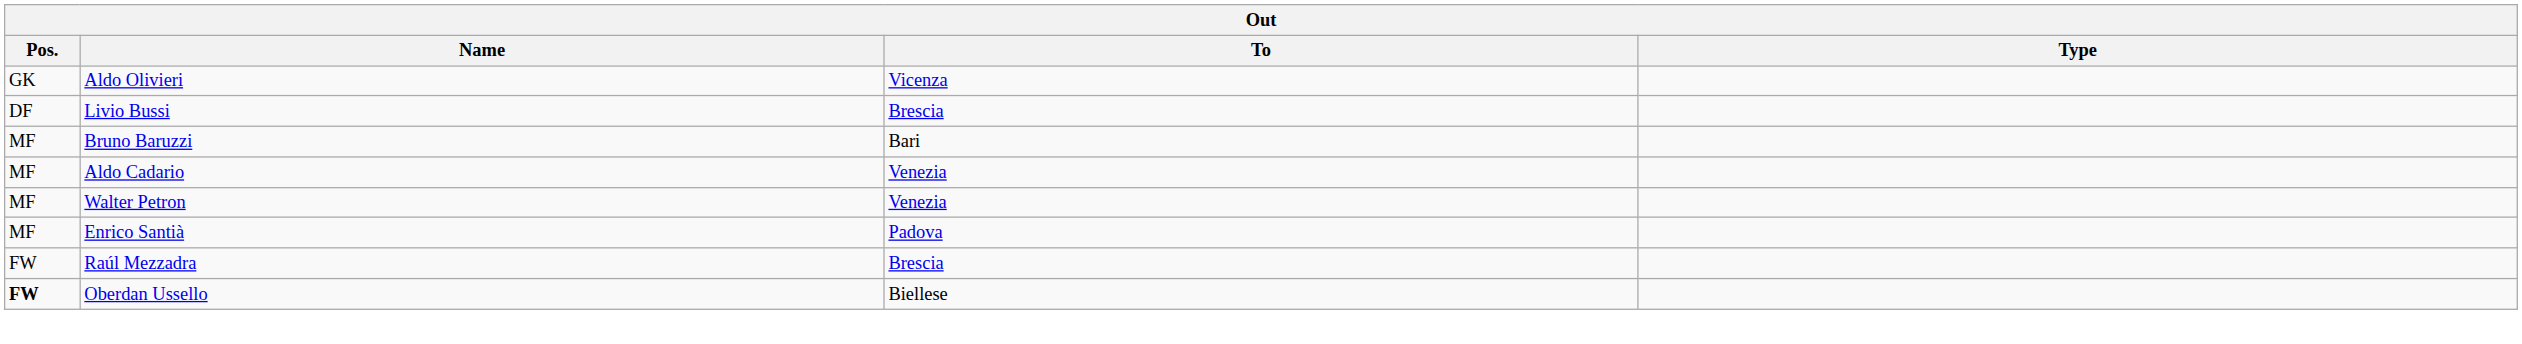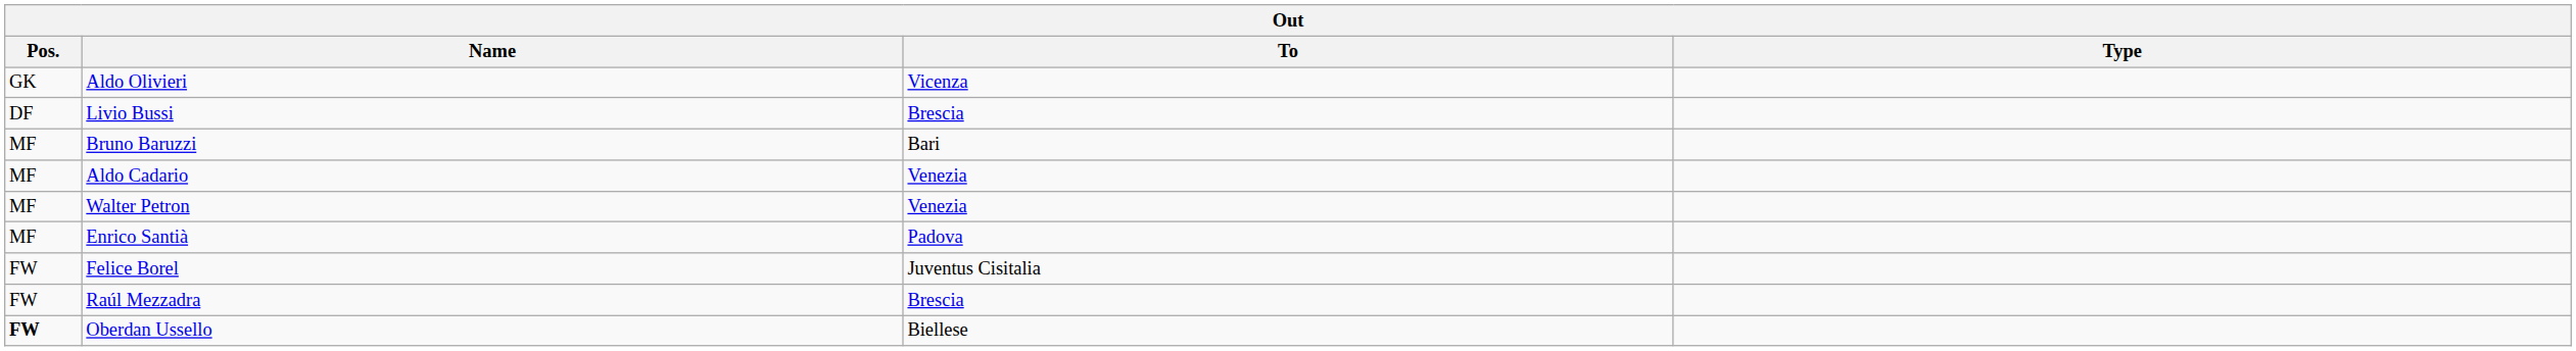 <table class="wikitable" style="font-size:90%;width:99%;">
 <tr>
 <th colspan="4">Out</th>
 </tr>
 <tr>
 <th width=3%>Pos.</th>
 <th width=32%>Name</th>
 <th width=30%>To</th>
 <th width=35%>Type</th>
 </tr>
 <tr>
 <td>GK</td>
 <td><a href='#'>Aldo Olivieri</a></td>
 <td><a href='#'>Vicenza</a></td>
 <td></td>
 </tr>
 <tr>
 <td>DF</td>
 <td><a href='#'>Livio Bussi</a></td>
 <td><a href='#'>Brescia</a></td>
 <td></td>
 </tr>
 <tr>
 <td>MF</td>
 <td><a href='#'>Bruno Baruzzi</a></td>
 <td>Bari</td>
 <td></td>
 </tr>
 <tr>
 <td>MF</td>
 <td><a href='#'>Aldo Cadario</a></td>
 <td><a href='#'>Venezia</a></td>
 <td></td>
 </tr>
 <tr>
 <td>MF</td>
 <td><a href='#'>Walter Petron</a></td>
 <td><a href='#'>Venezia</a></td>
 <td></td>
 </tr>
 <tr>
 <td>MF</td>
 <td><a href='#'>Enrico Santià</a></td>
 <td><a href='#'>Padova</a></td>
 <td></td>
 </tr>
 <tr>
 <td>FW</td>
+<td><a href='#'>Felice Borel</a></td>
+<td>Juventus Cisitalia</td>
+<td></td>
+</tr>
+<tr>
+<td>FW</td>
 <td><a href='#'>Raúl Mezzadra</a></td>
 <td><a href='#'>Brescia</a></td>
 <td></td>
 </tr>
 <tr>
 <td><strong>FW</strong></td>
 <td><a href='#'>Oberdan Ussello</a></td>
 <td>Biellese</td>
 <td></td>
 </tr>
 </table>
